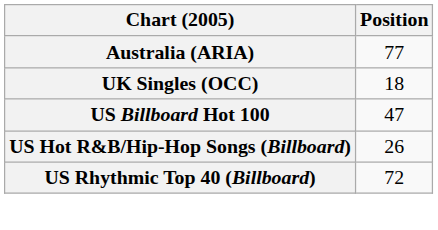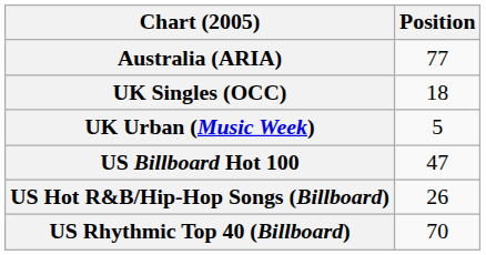 <table class="wikitable sortable plainrowheaders" style="text-align:center">
 <tr>
 <th scope="col">Chart (2005)</th>
 <th scope="col">Position</th>
 </tr>
 <tr>
 <th scope="row">Australia (ARIA)</th>
 <td>77</td>
 </tr>
 <tr>
 <th scope="row">UK Singles (OCC)</th>
 <td>18</td>
 </tr>
 <tr>
+<th scope="row">UK Urban (<em><a href='#'>Music Week</a></em>)</th>
+<td>5</td>
+</tr>
+<tr>
 <th scope="row">US <em>Billboard</em> Hot 100</th>
 <td>47</td>
 </tr>
 <tr>
 <th scope="row">US Hot R&B/Hip-Hop Songs (<em>Billboard</em>)</th>
 <td>26</td>
 </tr>
 <tr>
 <th scope="row">US Rhythmic Top 40 (<em>Billboard</em>)</th>
-<td>72</td>
+<td>70</td>
 </tr>
 </table>
